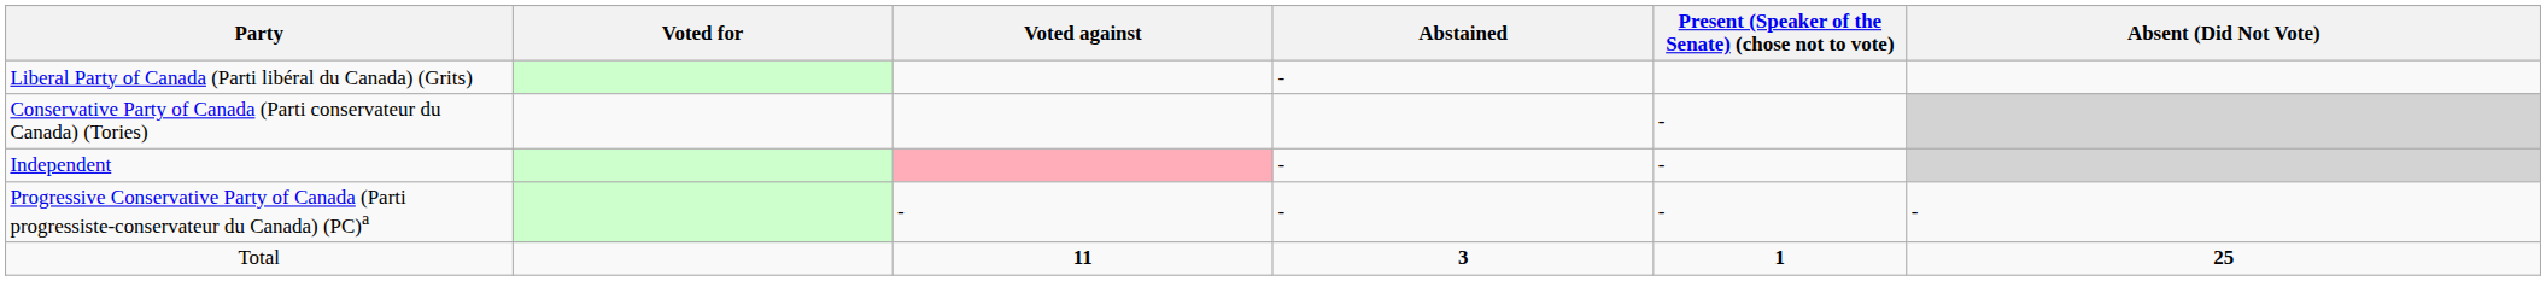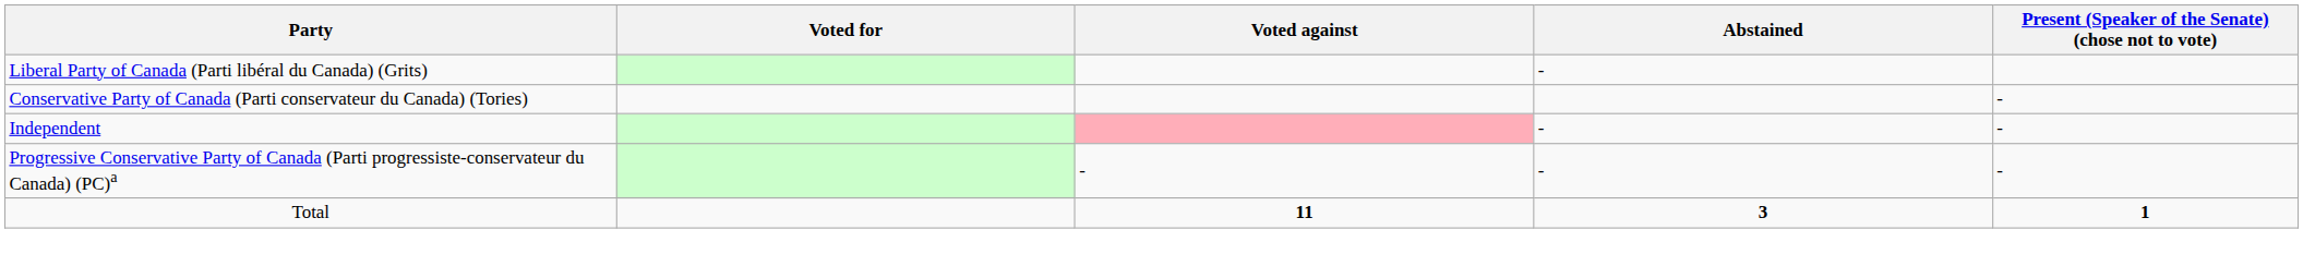 <table class="wikitable" style="width:100%">
 <tr>
 <th style="width:20%;">Party</th>
 <th style="width:15%;">Voted for</th>
 <th style="width:15%;">Voted against</th>
 <th style="width:15%;">Abstained</th>
 <th style="width:10%;"><a href='#'>Present (Speaker of the Senate)</a> (chose not to vote)</th>
-<th>Absent (Did Not Vote)</th>
 </tr>
 <tr>
 <td> <a href='#'>Liberal Party of Canada</a> (Parti libéral du Canada) (Grits)</td>
 <td style="background-color:#CCFFCC;"></td>
 <td></td>
 <td>-</td>
-<td></td>
 <td></td>
 </tr>
 <tr>
 <td> <a href='#'>Conservative Party of Canada</a> (Parti conservateur du Canada) (Tories)</td>
 <td></td>
 <td></td>
 <td></td>
 <td>-</td>
-<td style="background-color:#D3D3D3;"></td>
 </tr>
 <tr>
 <td> <a href='#'>Independent</a></td>
 <td style="background-color:#CCFFCC;"></td>
 <td style="background-color:#FFAEB9;"></td>
 <td>-</td>
 <td>-</td>
-<td style="background-color:#D3D3D3;"></td>
 </tr>
 <tr>
 <td> <a href='#'>Progressive Conservative Party of Canada</a> (Parti progressiste-conservateur du Canada) (PC)<sup>a</sup></td>
 <td style="background-color:#CCFFCC;"></td>
-<td>-</td>
 <td>-</td>
 <td>-</td>
 <td>-</td>
 </tr>
 <tr>
 <td style="text-align:center;">Total</td>
 <td></td>
 <td style="text-align:center;"><strong>11</strong></td>
 <td style="text-align:center;"><strong>3</strong></td>
 <td style="text-align:center;"><strong>1</strong></td>
-<td style="text-align:center;"><strong>25</strong></td>
 </tr>
 </table>
